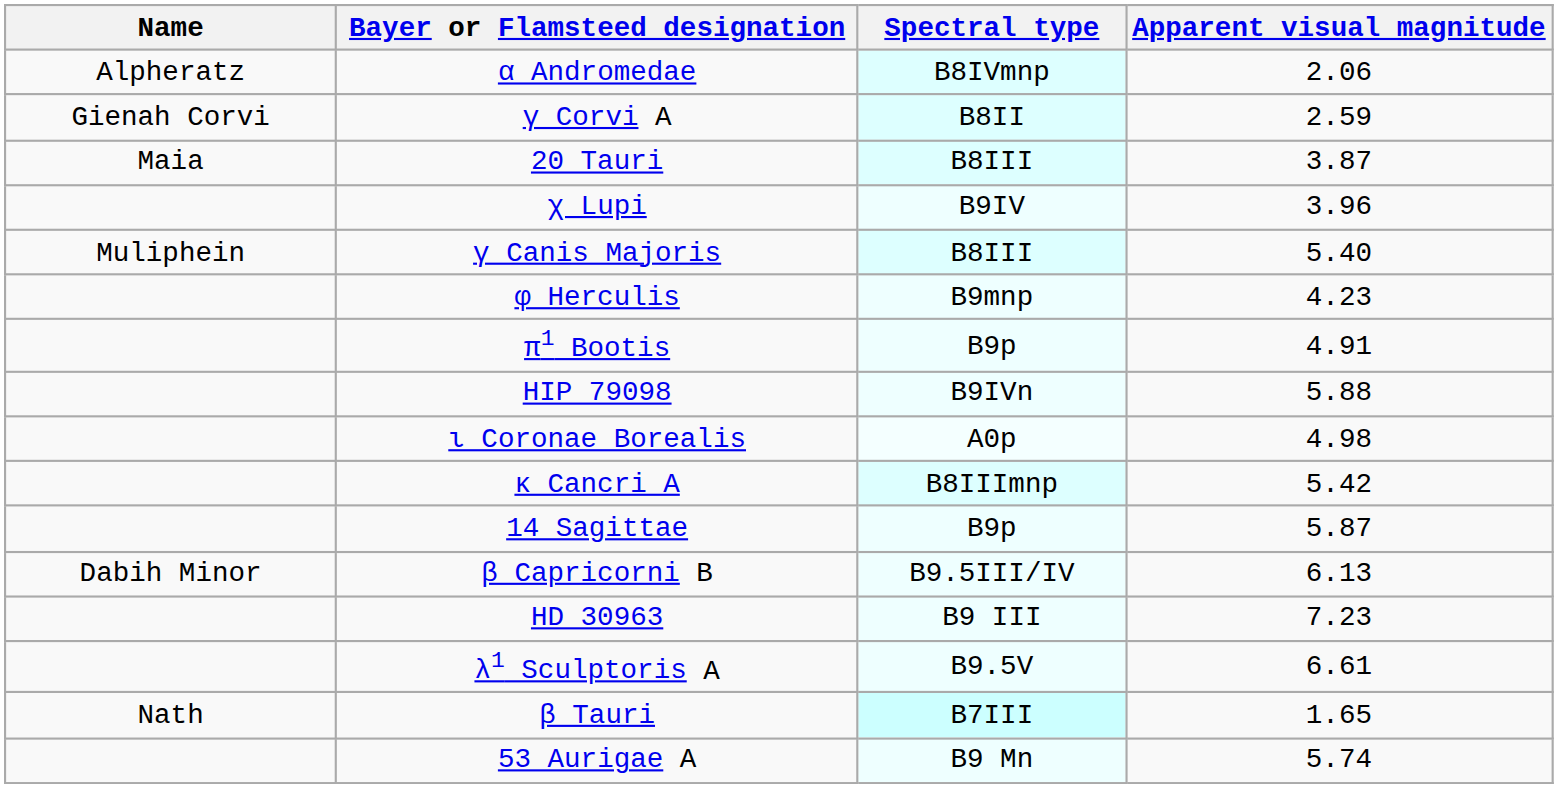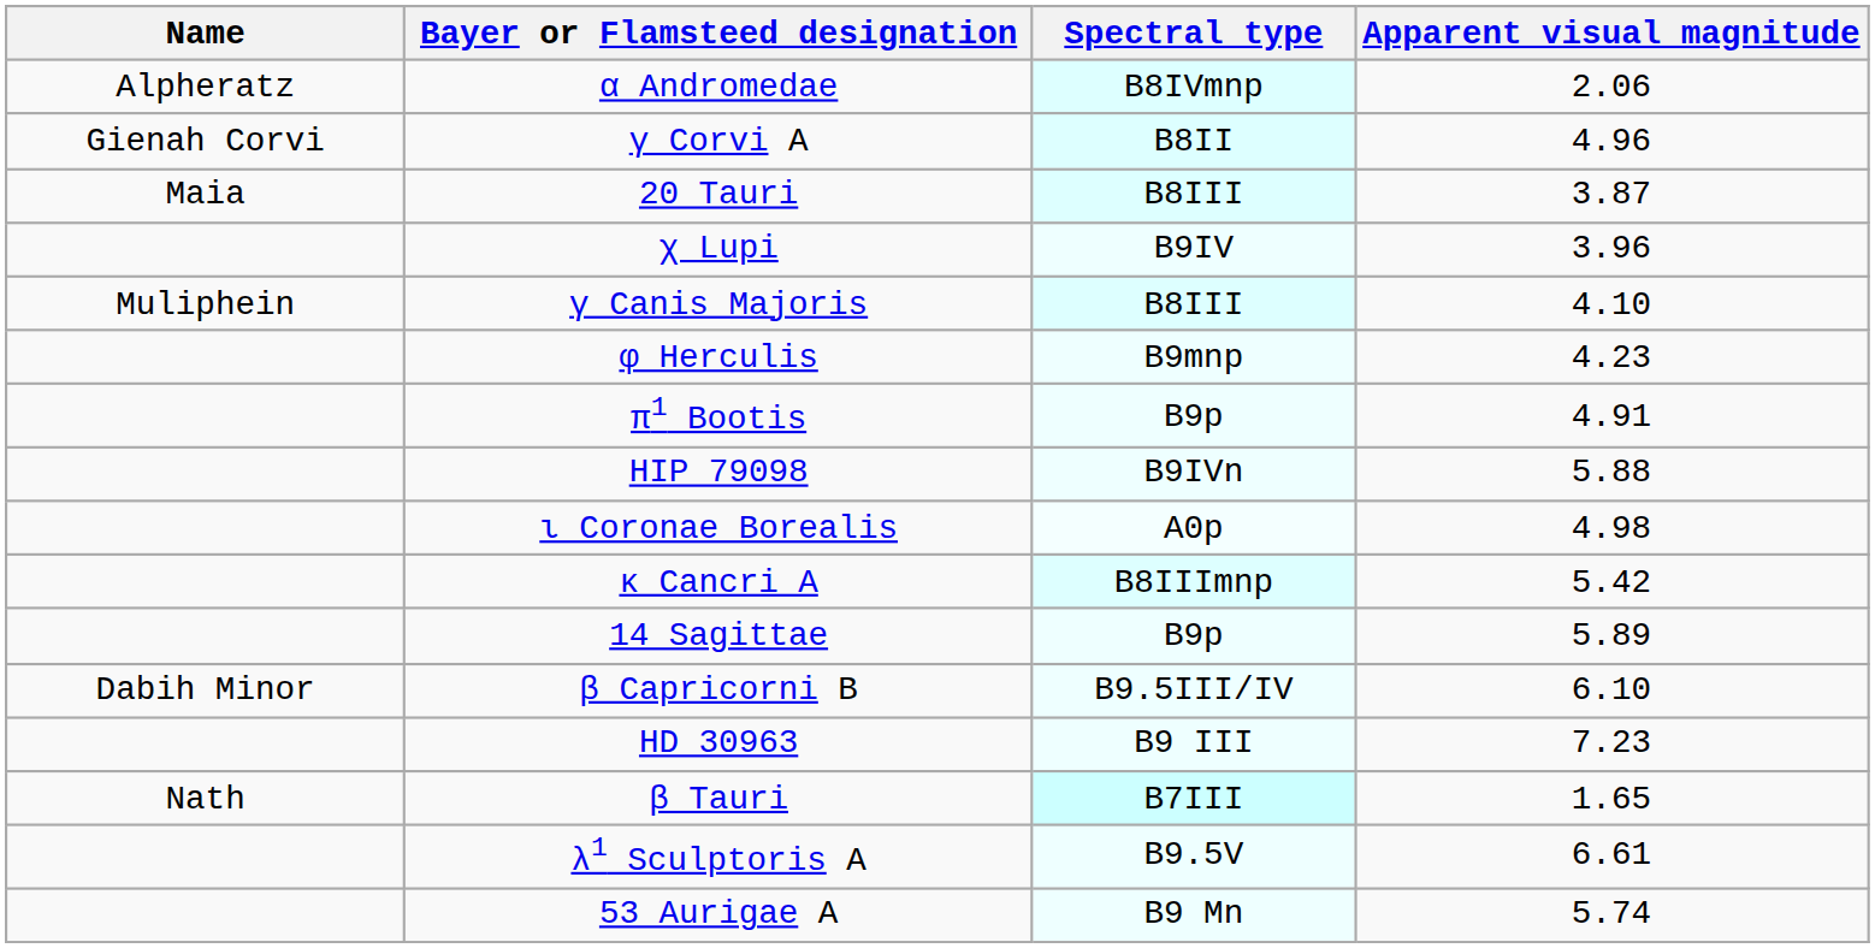 <table class=wikitable style="text-align: center;">
 <tr>
 <th width=150px>Name</th>
 <th width=240px><a href='#'>Bayer</a> or <a href='#'>Flamsteed designation</a></th>
 <th width=120px><a href='#'>Spectral type</a></th>
 <th><a href='#'>Apparent visual magnitude</a></th>
 </tr>
 <tr>
 <td>Alpheratz</td>
 <td><a href='#'>α Andromedae</a></td>
 <td bgcolor="#ddffff">B8IVmnp</td>
 <td>2.06</td>
 </tr>
 <tr>
 <td>Gienah Corvi</td>
 <td><a href='#'>γ Corvi</a> A</td>
 <td bgcolor="#ddffff">B8II</td>
-<td>2.59</td>
+<td>4.96</td>
 </tr>
 <tr>
 <td>Maia</td>
 <td><a href='#'>20 Tauri</a></td>
 <td bgcolor="#ddffff">B8III</td>
 <td>3.87</td>
 </tr>
 <tr>
 <td></td>
 <td><a href='#'>χ Lupi</a></td>
 <td bgcolor="#eeffff">B9IV</td>
 <td>3.96</td>
 </tr>
 <tr>
 <td>Muliphein</td>
 <td><a href='#'>γ Canis Majoris</a></td>
 <td bgcolor="#ddffff">B8III</td>
-<td>5.40</td>
+<td>4.10</td>
 </tr>
 <tr>
 <td></td>
 <td><a href='#'>φ Herculis</a></td>
 <td bgcolor="#eeffff">B9mnp</td>
 <td>4.23</td>
 </tr>
 <tr>
 <td></td>
 <td><a href='#'>π<sup>1</sup> Bootis</a></td>
 <td bgcolor="#eeffff">B9p</td>
 <td>4.91</td>
 </tr>
 <tr>
 <td></td>
 <td><a href='#'>HIP 79098</a></td>
 <td bgcolor="#eeffff">B9IVn</td>
 <td>5.88</td>
 </tr>
 <tr>
 <td></td>
 <td><a href='#'>ι Coronae Borealis</a></td>
 <td bgcolor="#f4ffff">A0p</td>
 <td>4.98</td>
 </tr>
 <tr>
 <td></td>
 <td><a href='#'>κ Cancri A</a></td>
 <td bgcolor="#ddffff">B8IIImnp</td>
 <td>5.42</td>
 </tr>
 <tr>
 <td></td>
 <td><a href='#'>14 Sagittae</a></td>
 <td bgcolor="#eeffff">B9p</td>
-<td>5.87</td>
+<td>5.89</td>
 </tr>
 <tr>
 <td>Dabih Minor</td>
 <td><a href='#'>β Capricorni</a> B</td>
 <td bgcolor="#eeffff">B9.5III/IV</td>
-<td>6.13</td>
+<td>6.10</td>
 </tr>
 <tr>
 <td></td>
 <td><a href='#'>HD 30963</a></td>
 <td bgcolor="#eeffff">B9 III</td>
 <td>7.23</td>
-</tr>
-<tr>
-<td></td>
-<td><a href='#'>λ<sup>1</sup> Sculptoris</a> A</td>
-<td bgcolor="#eeffff">B9.5V</td>
-<td>6.61</td>
 </tr>
 <tr>
 <td>Nath</td>
 <td><a href='#'>β Tauri</a></td>
 <td bgcolor="#ccffff">B7III</td>
 <td>1.65</td>
 </tr>
 <tr>
 <td></td>
+<td><a href='#'>λ<sup>1</sup> Sculptoris</a> A</td>
+<td bgcolor="#eeffff">B9.5V</td>
+<td>6.61</td>
+</tr>
+<tr>
+<td></td>
 <td><a href='#'>53 Aurigae</a> A</td>
 <td bgcolor="#eeffff">B9 Mn</td>
 <td>5.74</td>
 </tr>
 </table>
